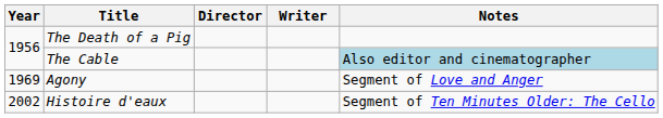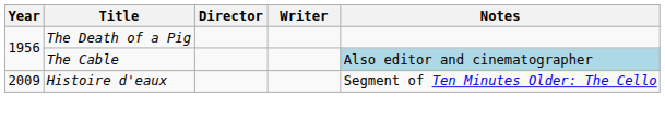 <table class="wikitable">
 <tr>
 <th>Year</th>
 <th>Title</th>
 <th width=65>Director</th>
 <th width=65>Writer</th>
 <th>Notes</th>
 </tr>
 <tr>
 <td rowspan=2>1956</td>
 <td><em>The Death of a Pig</em></td>
 <td></td>
 <td></td>
 <td></td>
 </tr>
 <tr>
 <td><em>The Cable</em></td>
 <td></td>
 <td></td>
 <td style="background: lightblue;">Also editor and cinematographer</td>
 </tr>
 <tr>
-<td>1969</td>
-<td><em>Agony</em></td>
-<td></td>
-<td></td>
-<td>Segment of <em><a href='#'>Love and Anger</a></em></td>
-</tr>
-<tr>
-<td>2002</td>
+<td>2009</td>
 <td><em>Histoire d'eaux</em></td>
 <td></td>
 <td></td>
 <td>Segment of <em><a href='#'>Ten Minutes Older: The Cello</a></em></td>
 </tr>
 </table>
